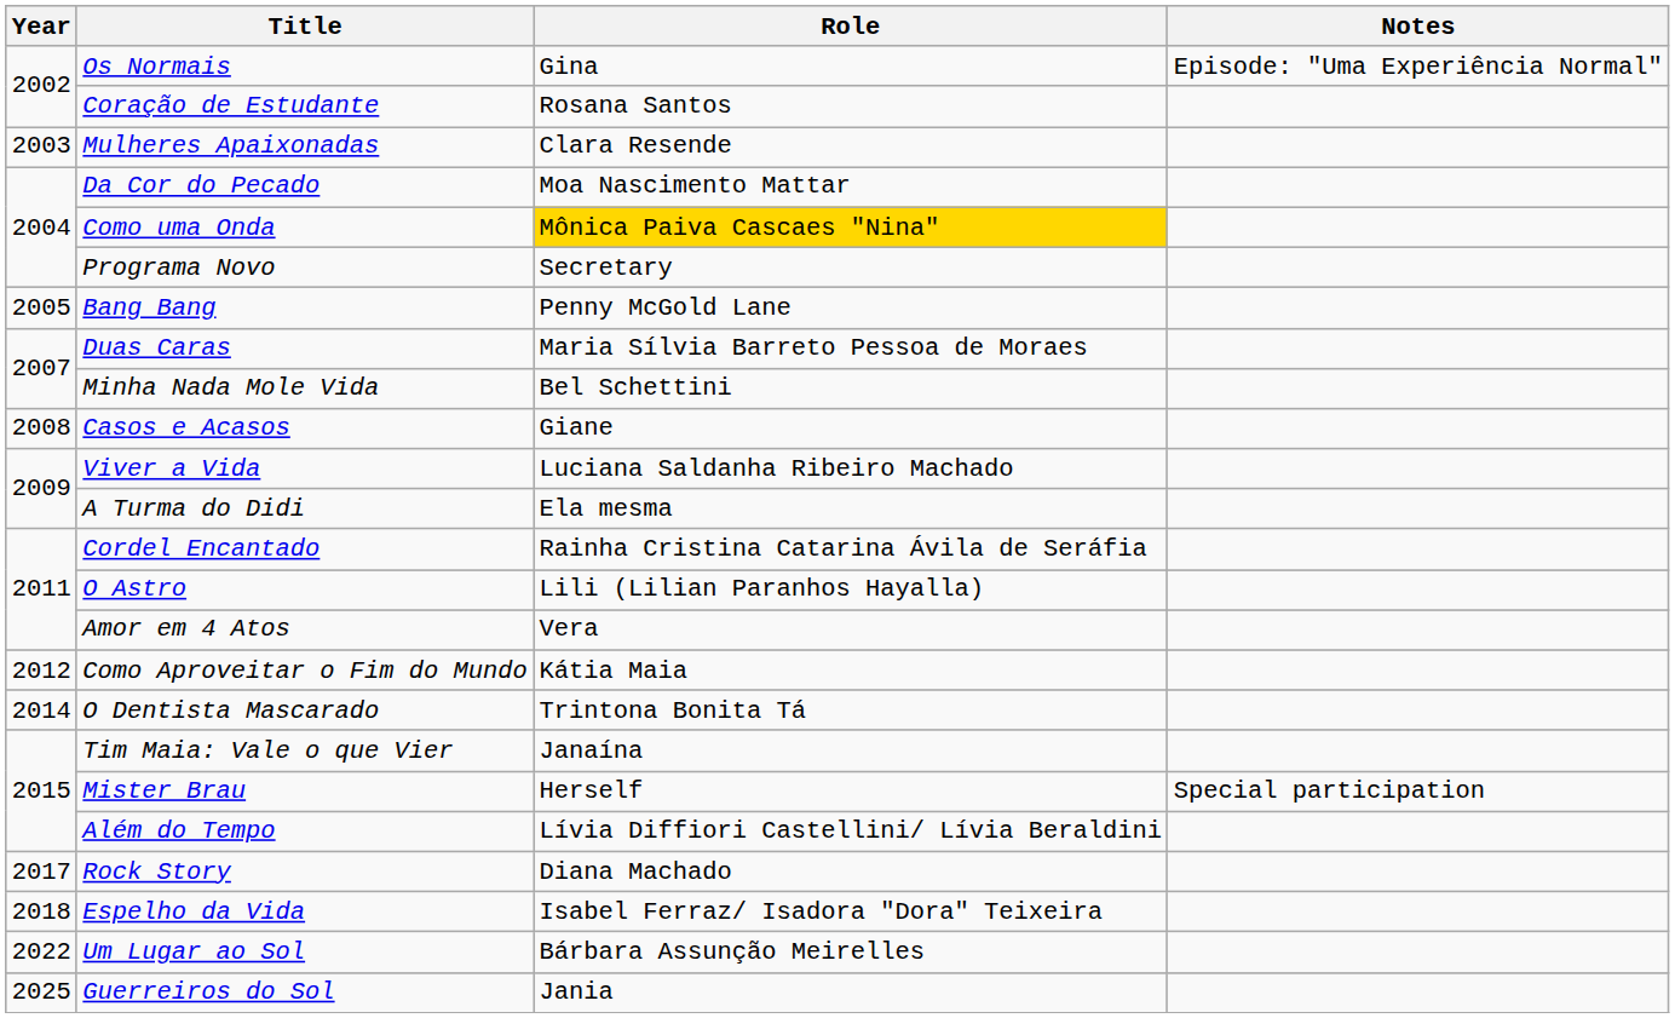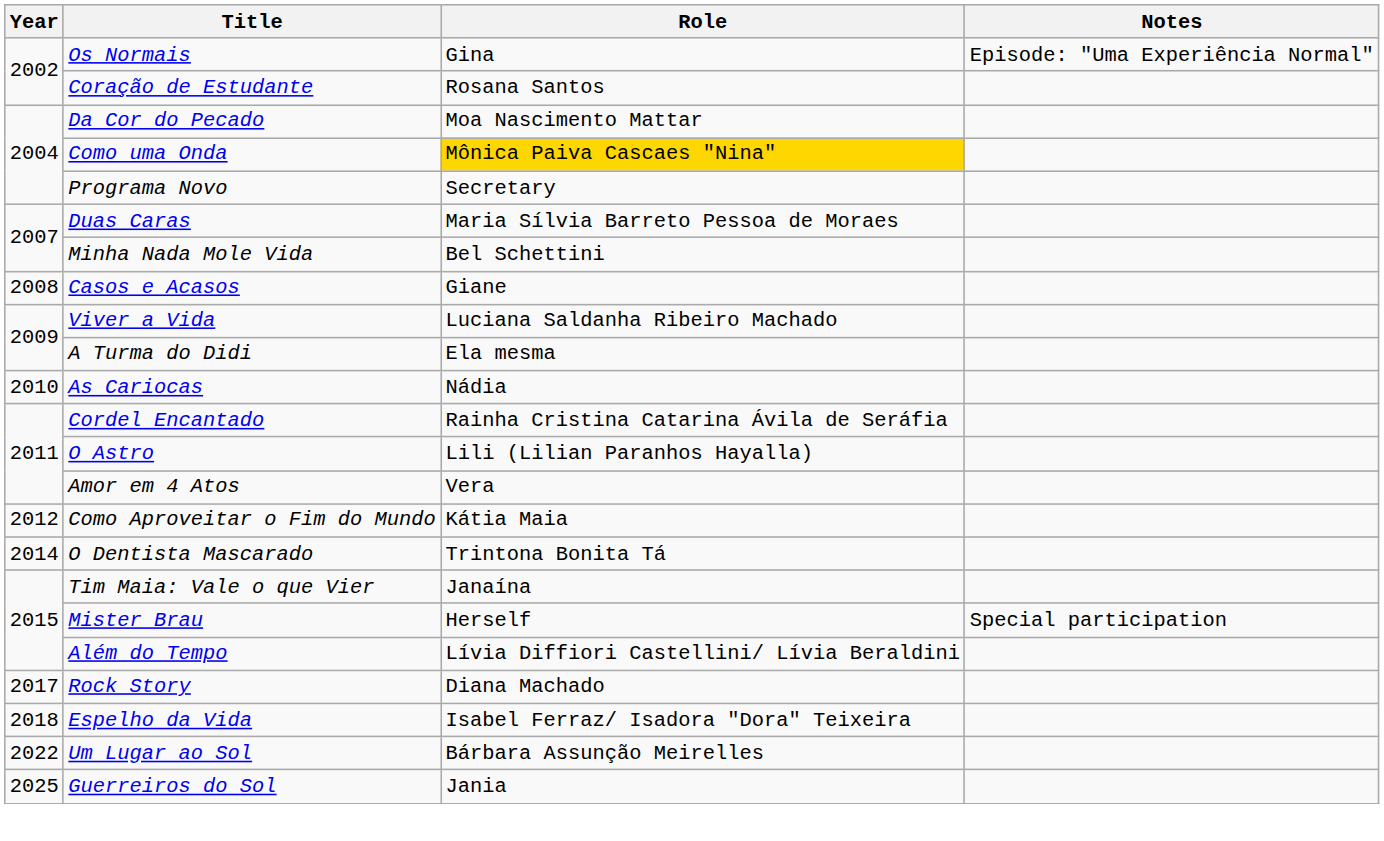 <table class="wikitable">
 <tr>
 <th>Year</th>
 <th>Title</th>
 <th>Role</th>
 <th>Notes</th>
 </tr>
 <tr>
 <td rowspan=2>2002</td>
 <td><em><a href='#'>Os Normais</a></em></td>
 <td>Gina</td>
 <td>Episode: "Uma Experiência Normal"</td>
 </tr>
 <tr>
 <td><em><a href='#'>Coração de Estudante</a></em></td>
 <td>Rosana Santos</td>
 </tr>
 <tr>
-<td>2003</td>
-<td><em><a href='#'>Mulheres Apaixonadas</a></em></td>
-<td>Clara Resende</td>
-<td></td>
-</tr>
-<tr>
 <td rowspan="3">2004</td>
 <td><em><a href='#'>Da Cor do Pecado</a></em></td>
 <td>Moa Nascimento Mattar</td>
 <td></td>
 </tr>
 <tr>
 <td><em><a href='#'>Como uma Onda</a></em></td>
 <td style="background: gold;">Mônica Paiva Cascaes "Nina"</td>
 <td></td>
 </tr>
 <tr>
 <td><em>Programa Novo</em></td>
 <td>Secretary</td>
-<td></td>
-</tr>
-<tr>
-<td>2005</td>
-<td><em><a href='#'>Bang Bang</a></em></td>
-<td>Penny McGold Lane</td>
 <td></td>
 </tr>
 <tr>
 <td rowspan=2>2007</td>
 <td><em><a href='#'>Duas Caras</a></em></td>
 <td>Maria Sílvia Barreto Pessoa de Moraes</td>
 <td></td>
 </tr>
 <tr>
 <td><em>Minha Nada Mole Vida</em></td>
 <td>Bel Schettini</td>
 <td></td>
 </tr>
 <tr>
 <td>2008</td>
 <td><em><a href='#'>Casos e Acasos</a></em></td>
 <td>Giane</td>
 <td></td>
 </tr>
 <tr>
 <td rowspan=2>2009</td>
 <td><em><a href='#'>Viver a Vida</a></em></td>
 <td>Luciana Saldanha Ribeiro Machado</td>
 <td></td>
 </tr>
 <tr>
 <td><em>A Turma do Didi</em></td>
 <td>Ela mesma</td>
+<td></td>
+</tr>
+<tr>
+<td>2010</td>
+<td><em><a href='#'>As Cariocas</a></em></td>
+<td>Nádia</td>
 <td></td>
 </tr>
 <tr>
 <td rowspan="3">2011</td>
 <td><em><a href='#'>Cordel Encantado</a></em></td>
 <td>Rainha Cristina Catarina Ávila de Seráfia</td>
 <td></td>
 </tr>
 <tr>
 <td><em><a href='#'>O Astro</a></em></td>
 <td>Lili (Lilian Paranhos Hayalla)</td>
 <td></td>
 </tr>
 <tr>
 <td><em>Amor em 4 Atos</em></td>
 <td>Vera</td>
 <td></td>
 </tr>
 <tr>
 <td>2012</td>
 <td><em>Como Aproveitar o Fim do Mundo</em></td>
 <td>Kátia Maia</td>
 <td></td>
 </tr>
 <tr>
 <td>2014</td>
 <td><em>O Dentista Mascarado</em></td>
 <td>Trintona Bonita Tá</td>
 <td></td>
 </tr>
 <tr>
 <td ROWSPAN=3>2015</td>
 <td><em>Tim Maia: Vale o que Vier</em></td>
 <td>Janaína</td>
 <td></td>
 </tr>
 <tr>
 <td><em><a href='#'>Mister Brau</a></em></td>
 <td>Herself</td>
 <td>Special participation</td>
 </tr>
 <tr>
 <td><em><a href='#'>Além do Tempo</a></em></td>
 <td>Lívia Diffiori Castellini/ Lívia Beraldini</td>
 <td></td>
 </tr>
 <tr>
 <td>2017</td>
 <td><em><a href='#'>Rock Story</a></em></td>
 <td>Diana Machado</td>
 <td></td>
 </tr>
 <tr>
 <td>2018</td>
 <td><em><a href='#'>Espelho da Vida</a></em></td>
 <td>Isabel Ferraz/ Isadora "Dora" Teixeira</td>
 <td></td>
 </tr>
 <tr>
 <td>2022</td>
 <td><em><a href='#'>Um Lugar ao Sol</a></em></td>
 <td>Bárbara Assunção Meirelles</td>
 <td></td>
 </tr>
 <tr>
 <td>2025</td>
 <td><em><a href='#'>Guerreiros do Sol</a></em></td>
 <td>Jania</td>
 <td></td>
 </tr>
 <tr>
 </tr>
 </table>
